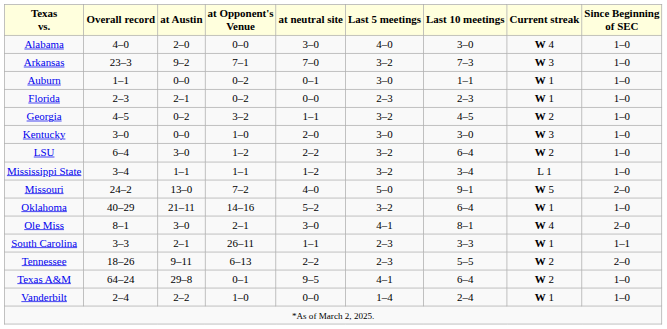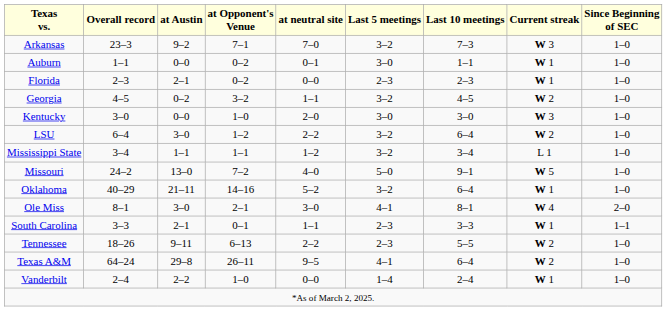 <table class="wikitable" style="text-align:center; font-size:95%">
 <tr>
 <th style="background: #ffffdd;" rowspan="1">Texas<br>vs.</th>
 <th style="background: #ffffdd;" rowspan="1">Overall record</th>
 <th style="background: #ffffdd;" rowspan="1">at Austin</th>
 <th style="background: #ffffdd;" rowspan="1">at Opponent's<br> Venue</th>
 <th style="background: #ffffdd;" rowspan="1">at neutral site</th>
 <th style="background: #ffffdd;" rowspan="1">Last 5 meetings</th>
 <th style="background: #ffffdd;" rowspan="1">Last 10 meetings</th>
 <th style="background: #ffffdd;" rowspan="1">Current streak</th>
 <th style="background: #ffffdd;" rowspan="1">Since Beginning<br>of SEC</th>
-</tr>
-<tr>
-<td><a href='#'>Alabama</a></td>
-<td>4–0</td>
-<td>2–0</td>
-<td>0–0</td>
-<td>3–0</td>
-<td>4–0</td>
-<td>3–0</td>
-<td><strong>W</strong> 4</td>
-<td>1–0</td>
 </tr>
 <tr>
 <td><a href='#'>Arkansas</a></td>
 <td>23–3</td>
 <td>9–2</td>
 <td>7–1</td>
 <td>7–0</td>
 <td>3–2</td>
 <td>7–3</td>
 <td><strong>W</strong> 3</td>
 <td>1–0</td>
 </tr>
 <tr>
 <td><a href='#'>Auburn</a></td>
 <td>1–1</td>
 <td>0–0</td>
 <td>0–2</td>
 <td>0–1</td>
 <td>3–0</td>
 <td>1–1</td>
 <td><strong>W</strong> 1</td>
 <td>1–0</td>
 </tr>
 <tr>
 <td><a href='#'>Florida</a></td>
 <td>2–3</td>
 <td>2–1</td>
 <td>0–2</td>
 <td>0–0</td>
 <td>2–3</td>
 <td>2–3</td>
 <td><strong>W</strong> 1</td>
 <td>1–0</td>
 </tr>
 <tr>
 <td><a href='#'>Georgia</a></td>
 <td>4–5</td>
 <td>0–2</td>
 <td>3–2</td>
 <td>1–1</td>
 <td>3–2</td>
 <td>4–5</td>
 <td><strong>W</strong> 2</td>
 <td>1–0</td>
 </tr>
 <tr>
 <td><a href='#'>Kentucky</a></td>
 <td>3–0</td>
 <td>0–0</td>
 <td>1–0</td>
 <td>2–0</td>
 <td>3–0</td>
 <td>3–0</td>
 <td><strong>W</strong> 3</td>
 <td>1–0</td>
 </tr>
 <tr>
 <td><a href='#'>LSU</a></td>
 <td>6–4</td>
 <td>3–0</td>
 <td>1–2</td>
 <td>2–2</td>
 <td>3–2</td>
 <td>6–4</td>
 <td><strong>W</strong> 2</td>
 <td>1–0</td>
 </tr>
 <tr>
 <td><a href='#'>Mississippi State</a></td>
 <td>3–4</td>
 <td>1–1</td>
 <td>1–1</td>
 <td>1–2</td>
 <td>3–2</td>
 <td>3–4</td>
 <td>L 1</td>
 <td>1–0</td>
 </tr>
 <tr>
 <td><a href='#'>Missouri</a></td>
 <td>24–2</td>
 <td>13–0</td>
 <td>7–2</td>
 <td>4–0</td>
 <td>5–0</td>
 <td>9–1</td>
 <td><strong>W</strong> 5</td>
-<td>2–0</td>
+<td>1–0</td>
 </tr>
 <tr>
 <td><a href='#'>Oklahoma</a></td>
 <td>40–29</td>
 <td>21–11</td>
 <td>14–16</td>
 <td>5–2</td>
 <td>3–2</td>
 <td>6–4</td>
 <td><strong>W</strong> 1</td>
 <td>1–0</td>
 </tr>
 <tr>
 <td><a href='#'>Ole Miss</a></td>
 <td>8–1</td>
 <td>3–0</td>
 <td>2–1</td>
 <td>3–0</td>
 <td>4–1</td>
 <td>8–1</td>
 <td><strong>W</strong> 4</td>
 <td>2–0</td>
 </tr>
 <tr>
 <td><a href='#'>South Carolina</a></td>
 <td>3–3</td>
 <td>2–1</td>
-<td>26–11</td>
+<td>0–1</td>
 <td>1–1</td>
 <td>2–3</td>
 <td>3–3</td>
 <td><strong>W</strong> 1</td>
 <td>1–1</td>
 </tr>
 <tr>
 <td><a href='#'>Tennessee</a></td>
 <td>18–26</td>
 <td>9–11</td>
 <td>6–13</td>
 <td>2–2</td>
 <td>2–3</td>
 <td>5–5</td>
 <td><strong>W</strong> 2</td>
-<td>2–0</td>
+<td>1–0</td>
 </tr>
 <tr>
 <td><a href='#'>Texas A&M</a></td>
 <td>64–24</td>
 <td>29–8</td>
-<td>0–1</td>
+<td>26–11</td>
 <td>9–5</td>
 <td>4–1</td>
 <td>6–4</td>
 <td><strong>W</strong> 2</td>
 <td>1–0</td>
 </tr>
 <tr>
 <td><a href='#'>Vanderbilt</a></td>
 <td>2–4</td>
 <td>2–2</td>
 <td>1–0</td>
 <td>0–0</td>
 <td>1–4</td>
 <td>2–4</td>
 <td><strong>W</strong> 1</td>
 <td>1–0</td>
 </tr>
 <tr>
 <td colspan="9"><small>*As of March 2, 2025.</small></td>
 </tr>
 </table>
